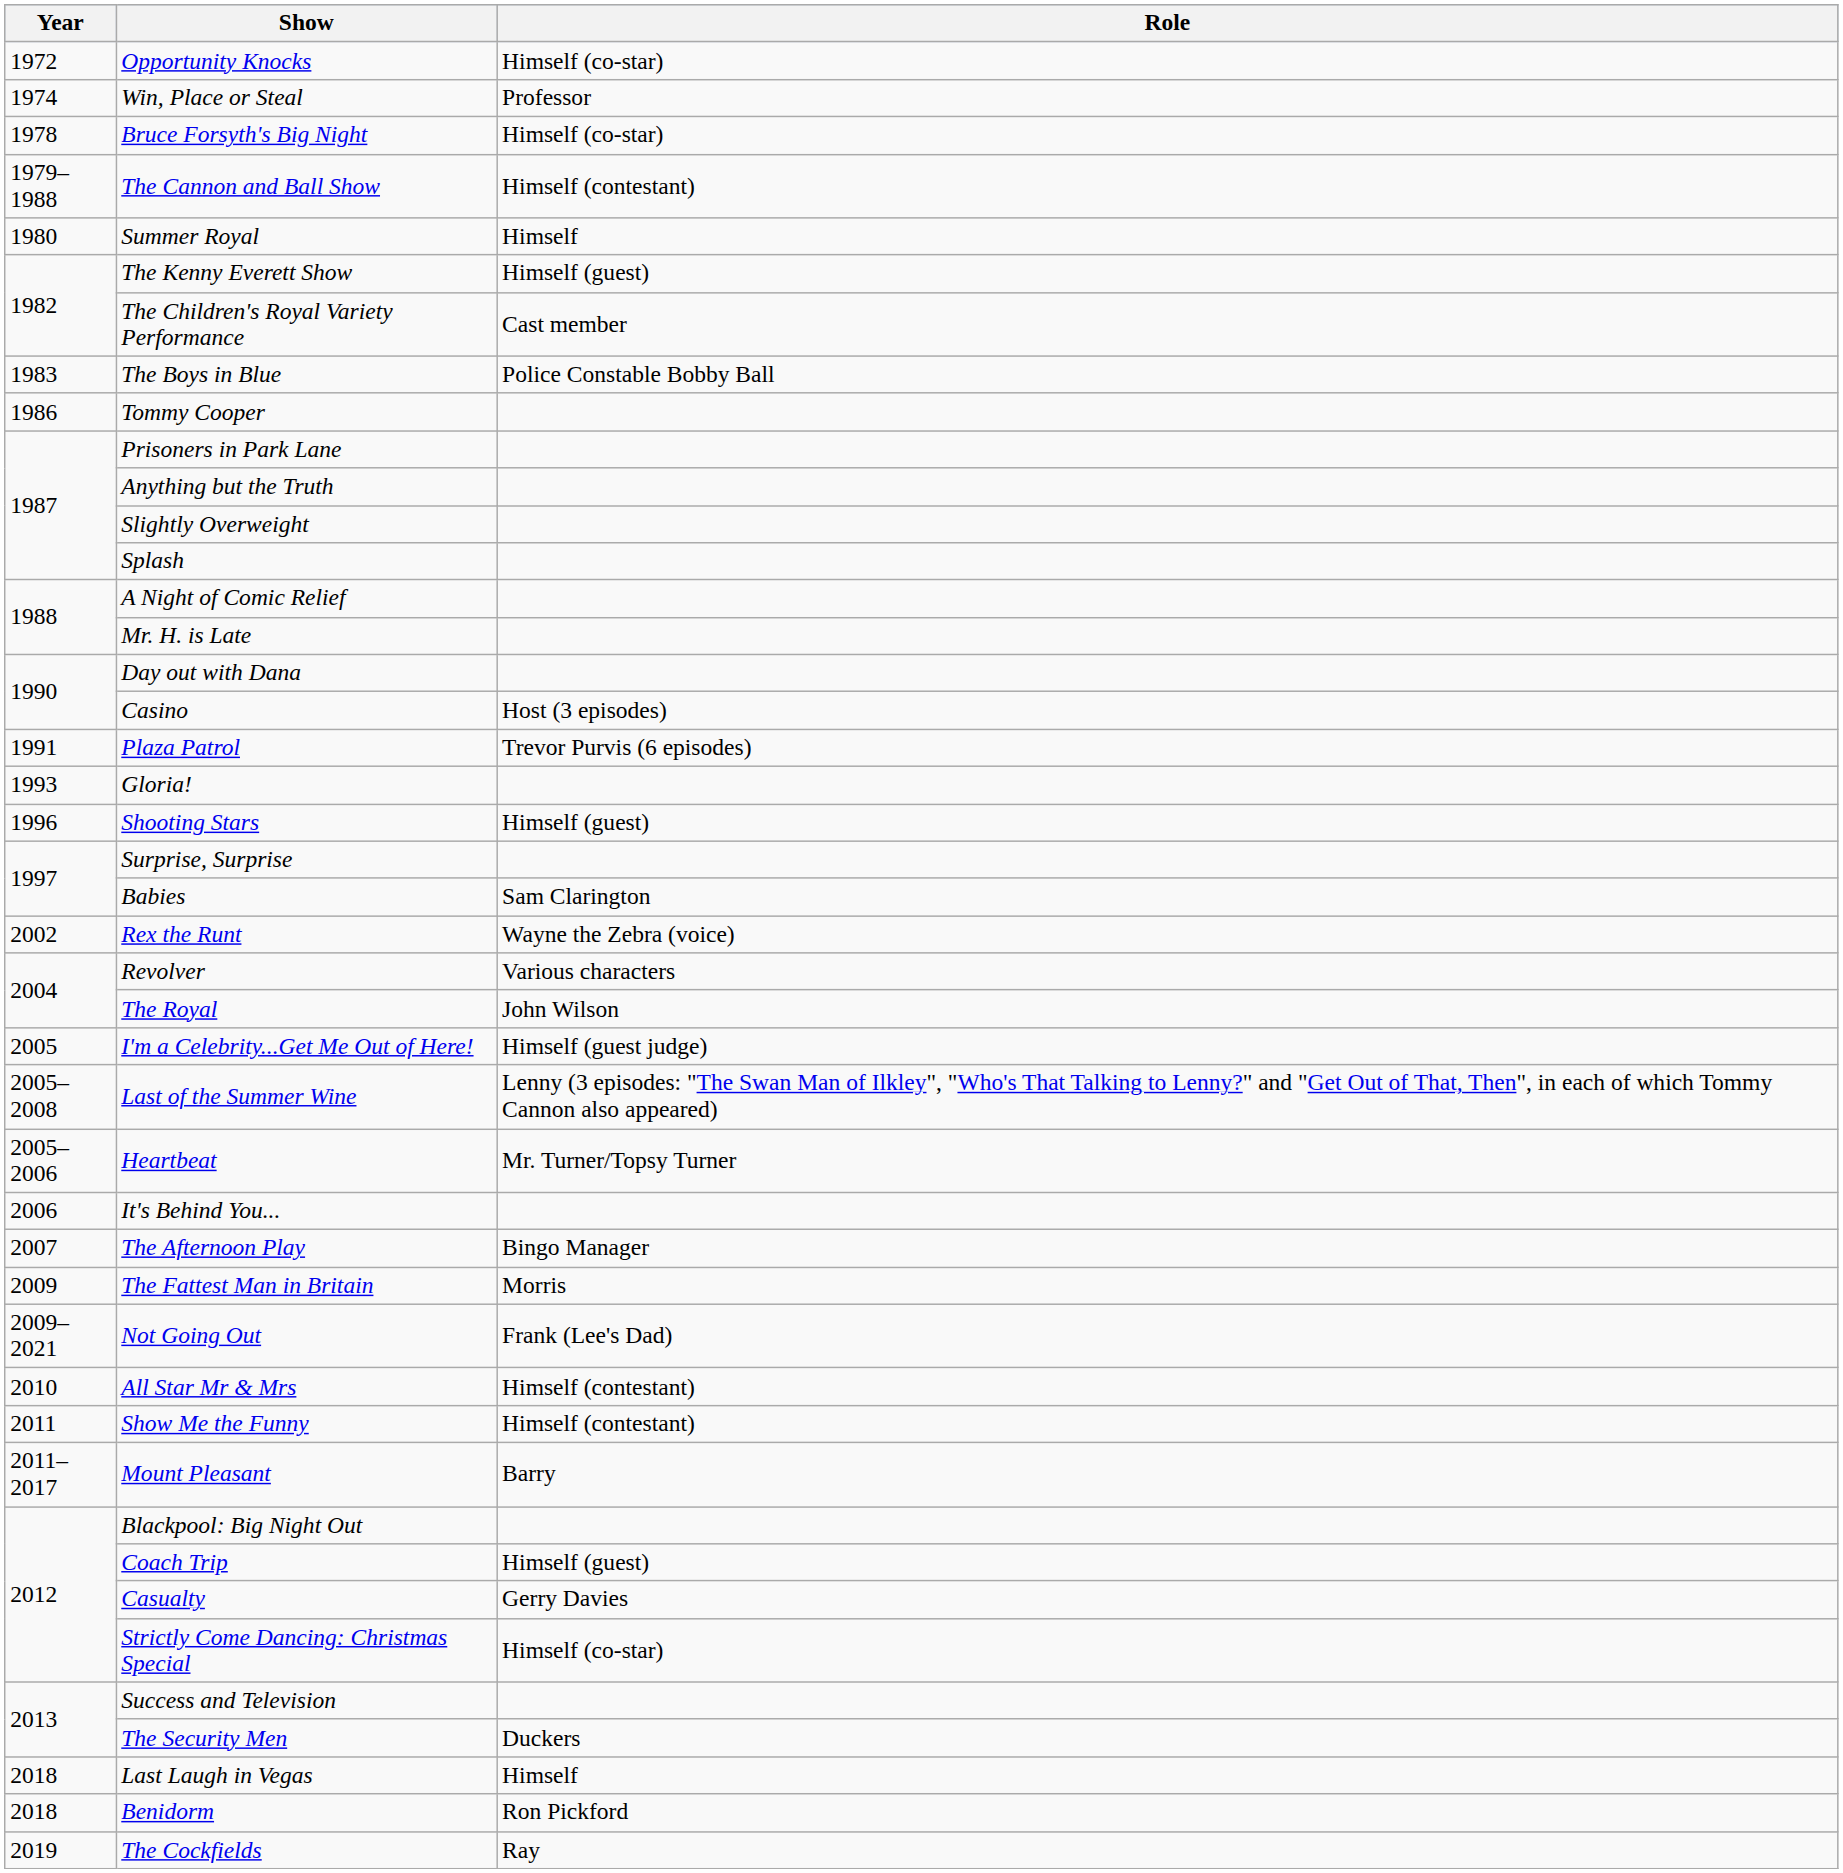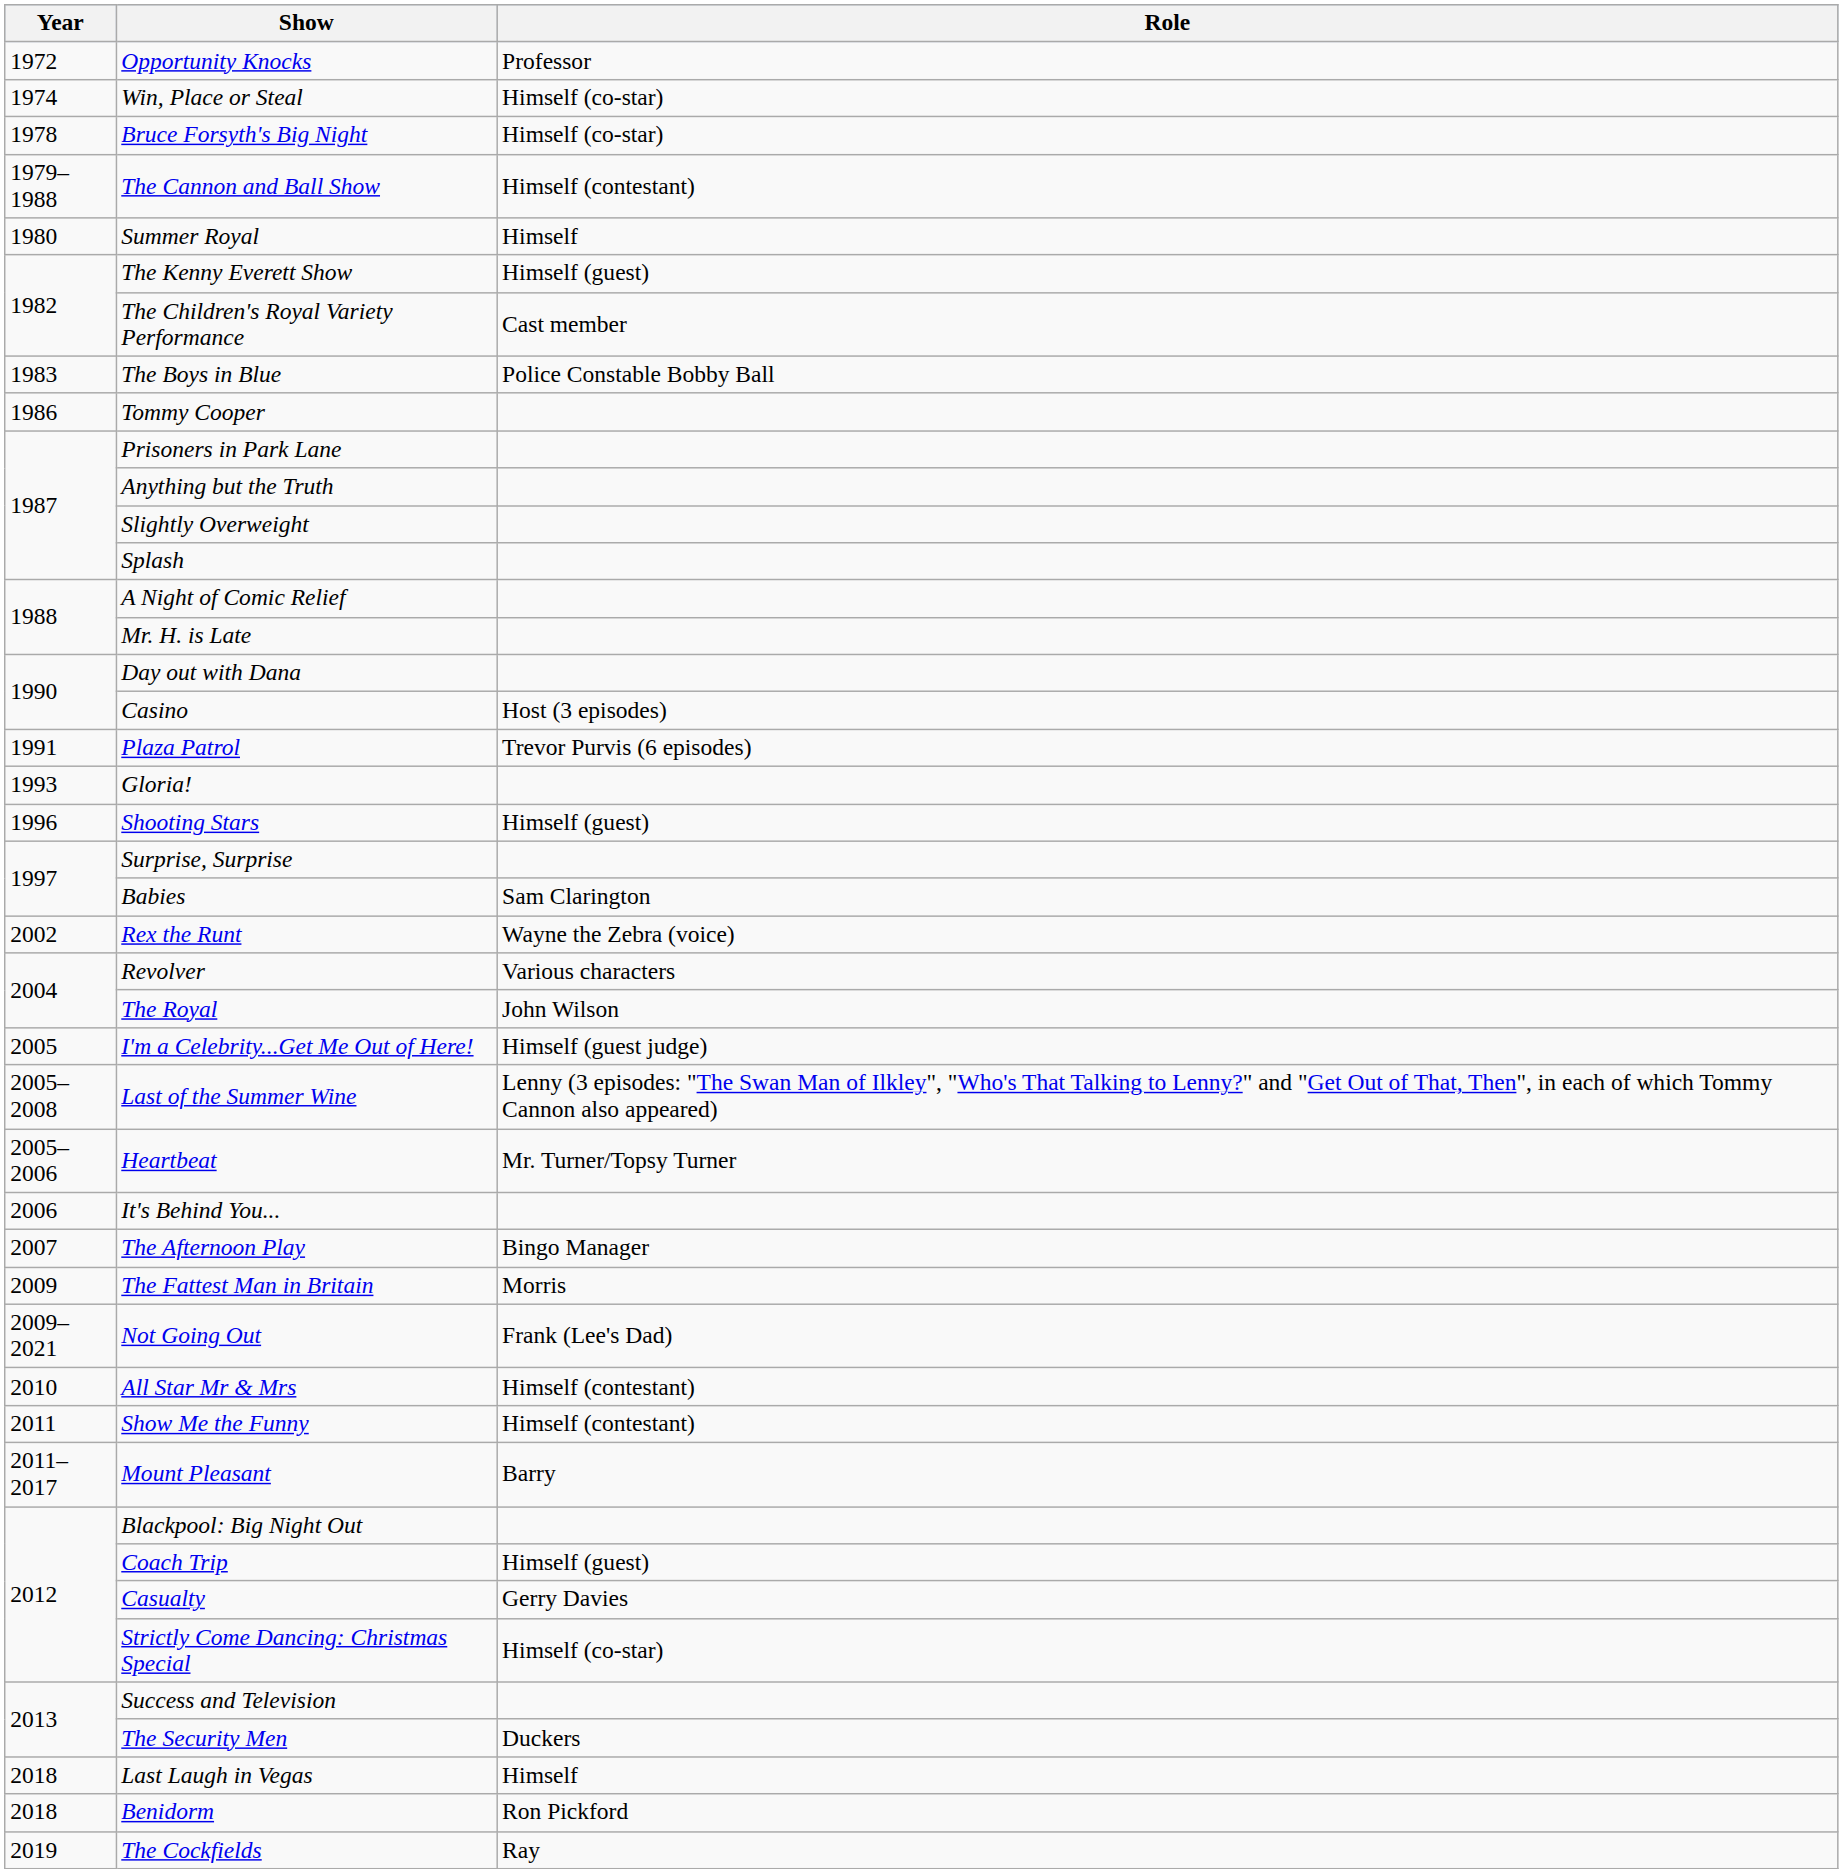 <table class="wikitable">
 <tr style="background:#b0c4de; text-align:center;">
 <th>Year</th>
 <th>Show</th>
 <th>Role</th>
 </tr>
 <tr>
 <td>1972</td>
 <td><em><a href='#'>Opportunity Knocks</a></em></td>
-<td>Himself (co-star)</td>
+<td>Professor</td>
 </tr>
 <tr>
 <td>1974</td>
 <td><em>Win, Place or Steal</em></td>
-<td>Professor</td>
+<td>Himself (co-star)</td>
 </tr>
 <tr>
 <td>1978</td>
 <td><em><a href='#'>Bruce Forsyth's Big Night</a></em></td>
 <td>Himself (co-star)</td>
 </tr>
 <tr>
 <td>1979–1988</td>
 <td><em><a href='#'>The Cannon and Ball Show</a></em></td>
 <td>Himself (contestant)</td>
 </tr>
 <tr>
 <td>1980</td>
 <td><em>Summer Royal</em></td>
 <td>Himself</td>
 </tr>
 <tr>
 <td rowspan=2>1982</td>
 <td><em>The Kenny Everett Show</em></td>
 <td>Himself (guest)</td>
 </tr>
 <tr>
 <td><em>The Children's Royal Variety Performance</em></td>
 <td>Cast member</td>
 </tr>
 <tr>
 <td>1983</td>
 <td><em>The Boys in Blue</em></td>
 <td>Police Constable Bobby Ball</td>
 </tr>
 <tr>
 <td>1986</td>
 <td><em>Tommy Cooper</em></td>
 <td></td>
 </tr>
 <tr>
 <td rowspan=4>1987</td>
 <td><em>Prisoners in Park Lane</em></td>
 <td></td>
 </tr>
 <tr>
 <td><em>Anything but the Truth</em></td>
 <td></td>
 </tr>
 <tr>
 <td><em>Slightly Overweight</em></td>
 <td></td>
 </tr>
 <tr>
 <td><em>Splash</em></td>
 <td></td>
 </tr>
 <tr>
 <td rowspan=2>1988</td>
 <td><em>A Night of Comic Relief</em></td>
 <td></td>
 </tr>
 <tr>
 <td><em>Mr. H. is Late</em></td>
 <td></td>
 </tr>
 <tr>
 <td rowspan=2>1990</td>
 <td><em>Day out with Dana</em></td>
 <td></td>
 </tr>
 <tr>
 <td><em>Casino</em></td>
 <td>Host (3 episodes)</td>
 </tr>
 <tr>
 <td>1991</td>
 <td><em><a href='#'>Plaza Patrol</a></em></td>
 <td>Trevor Purvis (6 episodes)</td>
 </tr>
 <tr>
 <td>1993</td>
 <td><em>Gloria!</em></td>
 <td></td>
 </tr>
 <tr>
 <td>1996</td>
 <td><em><a href='#'>Shooting Stars</a></em></td>
 <td>Himself (guest)</td>
 </tr>
 <tr>
 <td rowspan=2>1997</td>
 <td><em>Surprise, Surprise</em></td>
 <td></td>
 </tr>
 <tr>
 <td><em>Babies</em></td>
 <td>Sam Clarington</td>
 </tr>
 <tr>
 <td>2002</td>
 <td><em><a href='#'>Rex the Runt</a></em></td>
 <td>Wayne the Zebra (voice)</td>
 </tr>
 <tr>
 <td rowspan=2>2004</td>
 <td><em>Revolver</em></td>
 <td>Various characters</td>
 </tr>
 <tr>
 <td><em><a href='#'>The Royal</a></em></td>
 <td>John Wilson</td>
 </tr>
 <tr>
 <td>2005</td>
 <td><em><a href='#'>I'm a Celebrity...Get Me Out of Here!</a></em></td>
 <td>Himself (guest judge)</td>
 </tr>
 <tr>
 <td>2005–2008</td>
 <td><em><a href='#'>Last of the Summer Wine</a></em></td>
 <td>Lenny (3 episodes: "<a href='#'>The Swan Man of Ilkley</a>", "<a href='#'>Who's That Talking to Lenny?</a>" and "<a href='#'>Get Out of That, Then</a>", in each of which Tommy Cannon also appeared)</td>
 </tr>
 <tr>
 <td>2005–2006</td>
 <td><em><a href='#'>Heartbeat</a></em></td>
 <td>Mr. Turner/Topsy Turner</td>
 </tr>
 <tr>
 <td>2006</td>
 <td><em>It's Behind You...</em></td>
 <td></td>
 </tr>
 <tr>
 <td>2007</td>
 <td><em><a href='#'>The Afternoon Play</a></em></td>
 <td>Bingo Manager</td>
 </tr>
 <tr>
 <td>2009</td>
 <td><em><a href='#'>The Fattest Man in Britain</a></em></td>
 <td>Morris</td>
 </tr>
 <tr>
 <td>2009–2021</td>
 <td><em><a href='#'>Not Going Out</a></em></td>
 <td>Frank (Lee's Dad)</td>
 </tr>
 <tr>
 <td>2010</td>
 <td><em><a href='#'>All Star Mr & Mrs</a></em></td>
 <td>Himself (contestant)</td>
 </tr>
 <tr>
 <td>2011</td>
 <td><em><a href='#'>Show Me the Funny</a></em></td>
 <td>Himself (contestant)</td>
 </tr>
 <tr>
 <td>2011–2017</td>
 <td><em><a href='#'>Mount Pleasant</a></em></td>
 <td>Barry</td>
 </tr>
 <tr>
 <td rowspan=4>2012</td>
 <td><em>Blackpool: Big Night Out</em></td>
 <td></td>
 </tr>
 <tr>
 <td><em><a href='#'>Coach Trip</a></em></td>
 <td>Himself (guest)</td>
 </tr>
 <tr>
 <td><em><a href='#'>Casualty</a></em></td>
 <td>Gerry Davies</td>
 </tr>
 <tr>
 <td><em><a href='#'>Strictly Come Dancing: Christmas Special</a></em></td>
 <td>Himself (co-star)</td>
 </tr>
 <tr>
 <td rowspan=2>2013</td>
 <td><em>Success and Television</em></td>
 <td></td>
 </tr>
 <tr>
 <td><em><a href='#'>The Security Men</a></em></td>
 <td>Duckers</td>
 </tr>
 <tr>
 <td>2018</td>
 <td><em>Last Laugh in Vegas</em></td>
 <td>Himself </td>
 </tr>
 <tr>
 <td>2018</td>
 <td><em><a href='#'>Benidorm</a></em></td>
 <td>Ron Pickford</td>
 </tr>
 <tr>
 <td>2019</td>
 <td><em><a href='#'>The Cockfields</a></em></td>
 <td>Ray</td>
 </tr>
 </table>
